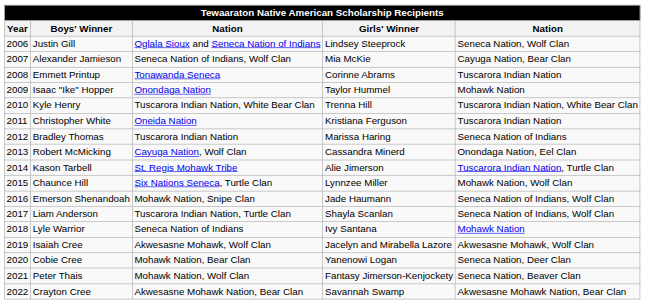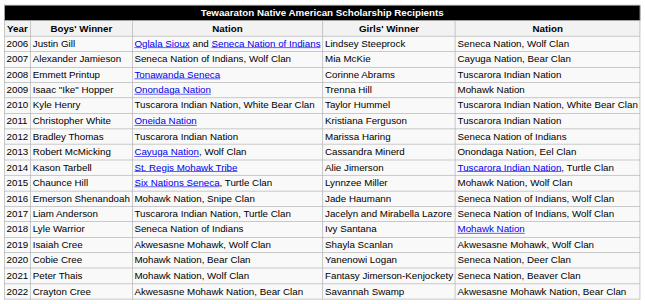 <table align=left class="wikitable" border="0">
 <tr>
 <th align="center" colspan="7" style="color:white; background:black"><strong>Tewaaraton Native American Scholarship Recipients  </strong></th>
 </tr>
 <tr>
 <th>Year</th>
 <th>Boys' Winner</th>
 <th>Nation</th>
 <th>Girls' Winner</th>
 <th>Nation</th>
 </tr>
 <tr>
 <td>2006</td>
 <td>Justin Gill</td>
 <td><a href='#'>Oglala Sioux</a> and <a href='#'>Seneca Nation of Indians</a></td>
 <td>Lindsey Steeprock</td>
 <td>Seneca Nation, Wolf Clan</td>
 </tr>
 <tr>
 <td>2007</td>
 <td>Alexander Jamieson</td>
 <td>Seneca Nation of Indians, Wolf Clan</td>
 <td>Mia McKie</td>
 <td>Cayuga Nation, Bear Clan</td>
 </tr>
 <tr>
 <td>2008</td>
 <td>Emmett Printup</td>
 <td><a href='#'>Tonawanda Seneca</a></td>
 <td>Corinne Abrams</td>
 <td>Tuscarora Indian Nation</td>
 </tr>
 <tr>
 <td>2009</td>
 <td>Isaac "Ike" Hopper</td>
 <td><a href='#'>Onondaga Nation</a></td>
-<td>Taylor Hummel</td>
+<td>Trenna Hill</td>
 <td>Mohawk Nation</td>
 </tr>
 <tr>
 <td>2010</td>
 <td>Kyle Henry</td>
 <td>Tuscarora Indian Nation, White Bear Clan</td>
-<td>Trenna Hill</td>
+<td>Taylor Hummel</td>
 <td>Tuscarora Indian Nation, White Bear Clan</td>
 </tr>
 <tr>
 <td>2011</td>
 <td>Christopher White</td>
 <td><a href='#'>Oneida Nation</a></td>
 <td>Kristiana Ferguson</td>
 <td>Tuscarora Indian Nation</td>
 </tr>
 <tr>
 <td>2012</td>
 <td>Bradley Thomas</td>
 <td>Tuscarora Indian Nation</td>
 <td>Marissa Haring</td>
 <td>Seneca Nation of Indians</td>
 </tr>
 <tr>
 <td>2013</td>
 <td>Robert McMicking</td>
 <td><a href='#'>Cayuga Nation</a>, Wolf Clan</td>
 <td>Cassandra Minerd</td>
 <td>Onondaga Nation, Eel Clan</td>
 </tr>
 <tr>
 <td>2014</td>
 <td>Kason Tarbell</td>
 <td><a href='#'>St. Regis Mohawk Tribe</a></td>
 <td>Alie Jimerson</td>
 <td><a href='#'>Tuscarora Indian Nation</a>, Turtle Clan</td>
 </tr>
 <tr>
 <td>2015</td>
 <td>Chaunce Hill</td>
 <td><a href='#'>Six Nations Seneca</a>, Turtle Clan</td>
 <td>Lynnzee Miller</td>
 <td>Mohawk Nation, Wolf Clan</td>
 </tr>
 <tr>
 <td>2016</td>
 <td>Emerson Shenandoah</td>
 <td>Mohawk Nation, Snipe Clan</td>
 <td>Jade Haumann</td>
 <td>Seneca Nation of Indians, Wolf Clan</td>
 </tr>
 <tr>
 <td>2017</td>
 <td>Liam Anderson</td>
 <td>Tuscarora Indian Nation, Turtle Clan</td>
-<td>Shayla Scanlan</td>
+<td>Jacelyn and Mirabella Lazore</td>
 <td>Seneca Nation of Indians, Wolf Clan</td>
 </tr>
 <tr>
 <td>2018</td>
 <td>Lyle Warrior</td>
 <td>Seneca Nation of Indians</td>
 <td>Ivy Santana</td>
 <td><a href='#'>Mohawk Nation</a></td>
 </tr>
 <tr>
 <td>2019</td>
 <td>Isaiah Cree</td>
 <td>Akwesasne Mohawk, Wolf Clan</td>
-<td>Jacelyn and Mirabella Lazore</td>
+<td>Shayla Scanlan</td>
 <td>Akwesasne Mohawk, Wolf Clan</td>
 </tr>
 <tr>
 <td>2020</td>
 <td>Cobie Cree</td>
 <td>Mohawk Nation, Bear Clan</td>
 <td>Yanenowi Logan</td>
 <td>Seneca Nation, Deer Clan</td>
 </tr>
 <tr>
 <td>2021</td>
 <td>Peter Thais</td>
 <td>Mohawk Nation, Wolf Clan</td>
 <td>Fantasy Jimerson-Kenjockety</td>
 <td>Seneca Nation, Beaver Clan</td>
 </tr>
 <tr>
 <td>2022</td>
 <td>Crayton Cree</td>
 <td>Akwesasne Mohawk Nation, Bear Clan</td>
 <td>Savannah Swamp</td>
 <td>Akwesasne Mohawk Nation, Bear Clan</td>
 </tr>
 </table>
